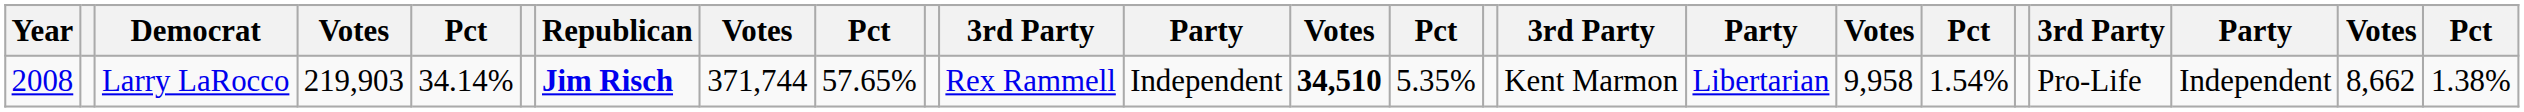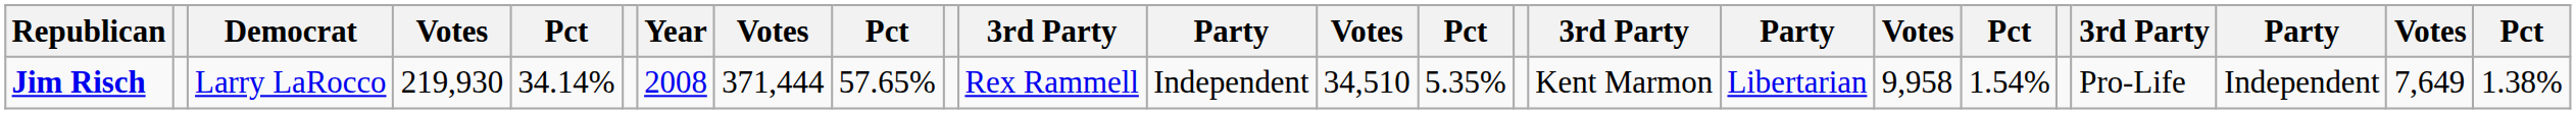 <table class="wikitable" style="margin:0.5em ; font-size:95%">
 <tr>
-<th>Year</th>
+<th>Republican</th>
 <th></th>
 <th>Democrat</th>
 <th>Votes</th>
 <th>Pct</th>
 <th></th>
-<th>Republican</th>
+<th>Year</th>
 <th>Votes</th>
 <th>Pct</th>
 <th></th>
 <th>3rd Party</th>
 <th>Party</th>
 <th>Votes</th>
 <th>Pct</th>
 <th></th>
 <th>3rd Party</th>
 <th>Party</th>
 <th>Votes</th>
 <th>Pct</th>
 <th></th>
 <th>3rd Party</th>
 <th>Party</th>
 <th>Votes</th>
 <th>Pct</th>
 </tr>
 <tr>
-<td><a href='#'>2008</a></td>
+<td><strong><a href='#'>Jim Risch</a></strong></td>
 <td></td>
 <td><a href='#'>Larry LaRocco</a></td>
-<td>219,903</td>
+<td>219,930</td>
 <td>34.14%</td>
 <td></td>
-<td><strong><a href='#'>Jim Risch</a></strong></td>
-<td>371,744</td>
+<td><a href='#'>2008</a></td>
+<td>371,444</td>
 <td>57.65%</td>
 <td></td>
 <td><a href='#'>Rex Rammell</a></td>
 <td>Independent</td>
-<td><strong>34,510</strong></td>
+<td>34,510</td>
 <td>5.35%</td>
 <td></td>
 <td>Kent Marmon</td>
 <td><a href='#'>Libertarian</a></td>
 <td>9,958</td>
 <td>1.54%</td>
 <td></td>
 <td>Pro-Life</td>
 <td>Independent</td>
-<td>8,662</td>
+<td>7,649</td>
 <td>1.38%</td>
 </tr>
 </table>
